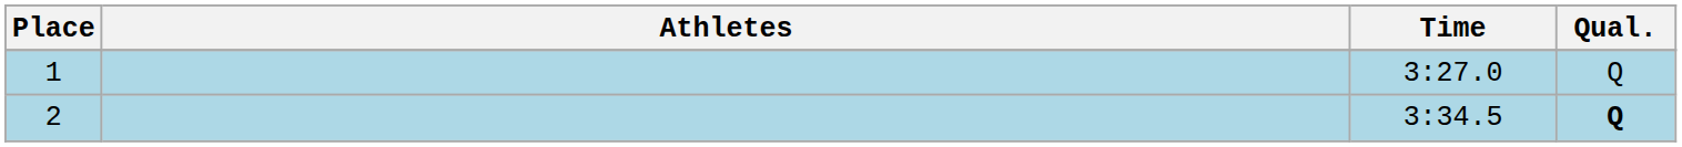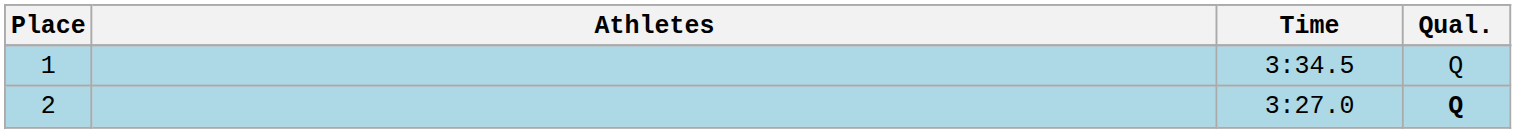 <table class=wikitable style="text-align:center">
 <tr>
 <th width=20>Place</th>
 <th width=580>Athletes</th>
 <th width=90>Time</th>
 <th width=50>Qual.</th>
 </tr>
 <tr>
 </tr>
 <tr bgcolor=lightblue>
 <td>1</td>
 <td align=left></td>
-<td>3:27.0</td>
+<td>3:34.5</td>
 <td>Q</td>
 </tr>
 <tr bgcolor=lightblue>
 <td>2</td>
 <td align=left></td>
-<td>3:34.5</td>
+<td>3:27.0</td>
 <td><strong>Q</strong></td>
 </tr>
 </table>
